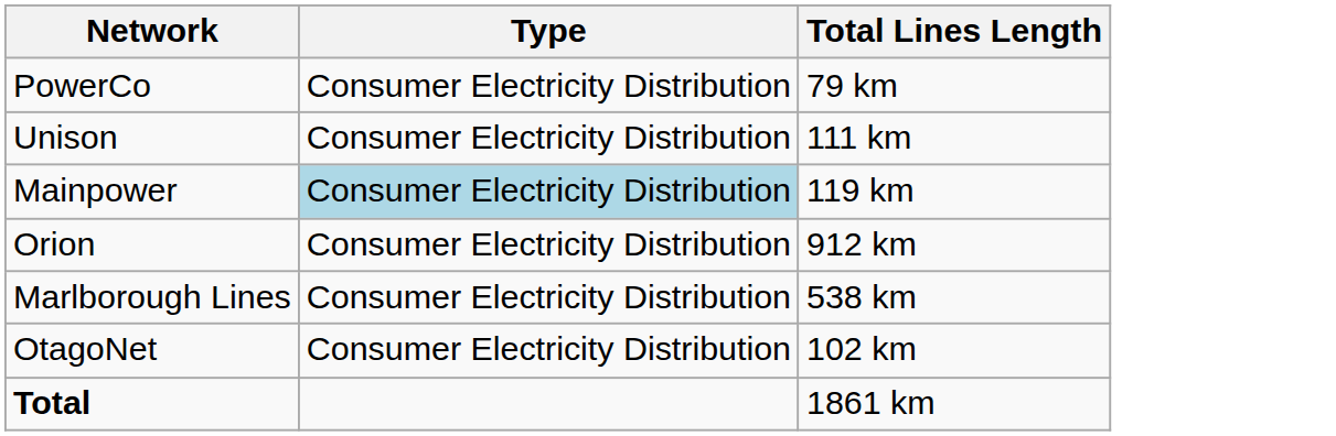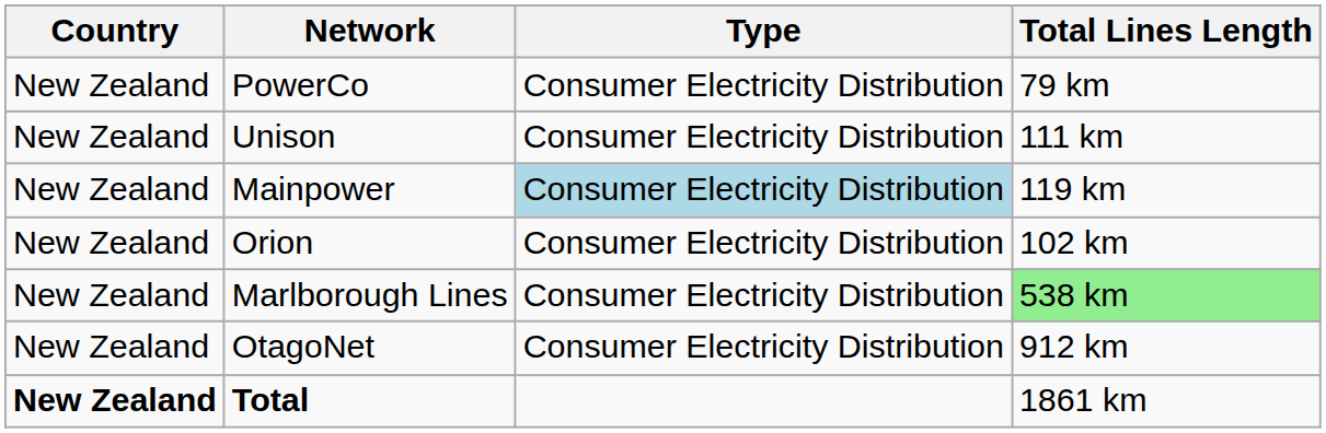 <table class="wikitable">
 <tr>
+<th>Country</th>
 <th>Network</th>
 <th>Type</th>
 <th>Total Lines Length</th>
 </tr>
 <tr>
+<td>New Zealand</td>
 <td>PowerCo</td>
 <td>Consumer Electricity Distribution</td>
 <td>79 km</td>
 </tr>
 <tr>
+<td>New Zealand</td>
 <td>Unison</td>
 <td>Consumer Electricity Distribution</td>
 <td>111 km</td>
 </tr>
 <tr>
+<td>New Zealand</td>
 <td>Mainpower</td>
 <td style="background: lightblue;">Consumer Electricity Distribution</td>
 <td>119 km</td>
 </tr>
 <tr>
+<td>New Zealand</td>
 <td>Orion</td>
+<td>Consumer Electricity Distribution</td>
+<td>102 km</td>
+</tr>
+<tr>
+<td>New Zealand</td>
+<td>Marlborough Lines</td>
+<td>Consumer Electricity Distribution</td>
+<td style="background: lightgreen;">538 km</td>
+</tr>
+<tr>
+<td>New Zealand</td>
+<td>OtagoNet</td>
 <td>Consumer Electricity Distribution</td>
 <td>912 km</td>
 </tr>
 <tr>
-<td>Marlborough Lines</td>
-<td>Consumer Electricity Distribution</td>
-<td>538 km</td>
-</tr>
-<tr>
-<td>OtagoNet</td>
-<td>Consumer Electricity Distribution</td>
-<td>102 km</td>
-</tr>
-<tr>
+<td><strong>New Zealand</strong></td>
 <td><strong>Total</strong></td>
 <td></td>
 <td>1861 km</td>
 </tr>
 </table>
